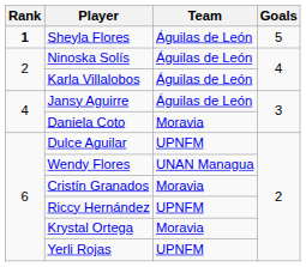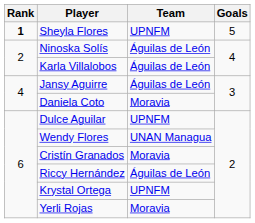 <table class="wikitable">
 <tr>
 <th>Rank</th>
 <th>Player</th>
 <th>Team</th>
 <th>Goals</th>
 </tr>
 <tr>
 <td align=center><strong>1</strong></td>
 <td> <a href='#'>Sheyla Flores</a></td>
-<td> <a href='#'>Águilas de León</a></td>
+<td> <a href='#'>UPNFM</a></td>
 <td align=center>5</td>
 </tr>
 <tr>
 <td align=center rowspan=2>2</td>
 <td> <a href='#'>Ninoska Solís</a></td>
 <td> <a href='#'>Águilas de León</a></td>
 <td align=center rowspan=2>4</td>
 </tr>
 <tr>
 <td> <a href='#'>Karla Villalobos</a></td>
 <td> <a href='#'>Águilas de León</a></td>
 </tr>
 <tr>
 <td align=center rowspan=2>4</td>
 <td> <a href='#'>Jansy Aguirre</a></td>
 <td> <a href='#'>Águilas de León</a></td>
 <td align=center rowspan=2>3</td>
 </tr>
 <tr>
 <td> <a href='#'>Daniela Coto</a></td>
 <td> <a href='#'>Moravia</a></td>
 </tr>
 <tr>
 <td align=center rowspan=6>6</td>
 <td> <a href='#'>Dulce Aguilar</a></td>
 <td> <a href='#'>UPNFM</a></td>
 <td align=center rowspan=6>2</td>
 </tr>
 <tr>
 <td> <a href='#'>Wendy Flores</a></td>
 <td> <a href='#'>UNAN Managua</a></td>
 </tr>
 <tr>
 <td> <a href='#'>Cristín Granados</a></td>
 <td> <a href='#'>Moravia</a></td>
 </tr>
 <tr>
 <td> <a href='#'>Riccy Hernández</a></td>
+<td> <a href='#'>Águilas de León</a></td>
+</tr>
+<tr>
+<td> <a href='#'>Krystal Ortega</a></td>
 <td> <a href='#'>UPNFM</a></td>
 </tr>
 <tr>
-<td> <a href='#'>Krystal Ortega</a></td>
+<td> <a href='#'>Yerli Rojas</a></td>
 <td> <a href='#'>Moravia</a></td>
 </tr>
-<tr>
-<td> <a href='#'>Yerli Rojas</a></td>
-<td> <a href='#'>UPNFM</a></td>
-</tr>
 </table>
